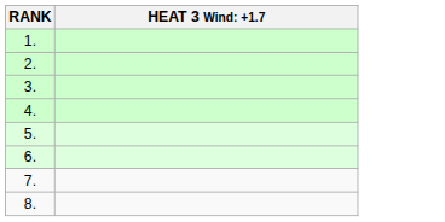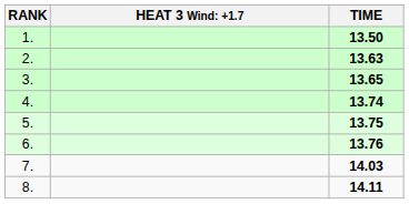 <table class="wikitable" style="border-collapse: collapse; font-size: 90%;">
 <tr>
 <th>RANK</th>
 <th style="width: 20em">HEAT 3 <small>Wind: +1.7</small></th>
+<th style="width: 5em">TIME</th>
 </tr>
 <tr style="background:#ccffcc;">
 <td align="center">1.</td>
 <td></td>
+<td align="center"><strong>13.50</strong></td>
 </tr>
 <tr style="background:#ccffcc;">
 <td align="center">2.</td>
 <td></td>
+<td align="center"><strong>13.63</strong></td>
 </tr>
 <tr style="background:#ccffcc;">
 <td align="center">3.</td>
 <td></td>
+<td align="center"><strong>13.65</strong></td>
 </tr>
 <tr style="background:#ccffcc;">
 <td align="center">4.</td>
 <td></td>
+<td align="center"><strong>13.74</strong></td>
 </tr>
 <tr style="background:#ddffdd;">
 <td align="center">5.</td>
 <td></td>
+<td align="center"><strong>13.75</strong></td>
 </tr>
 <tr style="background:#ddffdd;">
 <td align="center">6.</td>
 <td></td>
+<td align="center"><strong>13.76</strong></td>
 </tr>
 <tr>
 <td align="center">7.</td>
 <td></td>
+<td align="center"><strong>14.03</strong></td>
 </tr>
 <tr>
 <td align="center">8.</td>
 <td></td>
+<td align="center"><strong>14.11</strong></td>
 </tr>
 </table>
